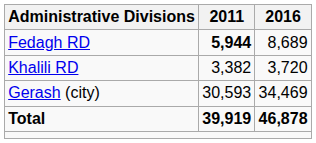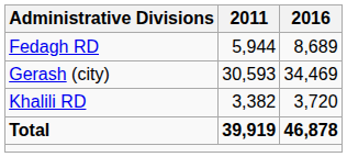 <table class="wikitable">
 <tr>
 <th>Administrative Divisions</th>
 <th>2011</th>
 <th>2016</th>
 </tr>
 <tr>
 <td><a href='#'>Fedagh RD</a></td>
-<td style="text-align: right;"><strong>5,944</strong></td>
+<td style="text-align: right;">5,944</td>
 <td style="text-align: right;">8,689</td>
+</tr>
+<tr>
+<td><a href='#'>Gerash</a> (city)</td>
+<td style="text-align: right;">30,593</td>
+<td style="text-align: right;">34,469</td>
 </tr>
 <tr>
 <td><a href='#'>Khalili RD</a></td>
 <td style="text-align: right;">3,382</td>
 <td style="text-align: right;">3,720</td>
-</tr>
-<tr>
-<td><a href='#'>Gerash</a> (city)</td>
-<td style="text-align: right;">30,593</td>
-<td style="text-align: right;">34,469</td>
 </tr>
 <tr>
 <td><strong>Total</strong></td>
 <td style="text-align: right;"><strong>39,919</strong></td>
 <td style="text-align: right;"><strong>46,878</strong></td>
 </tr>
 <tr>
 <td colspan=3></td>
 </tr>
 </table>
